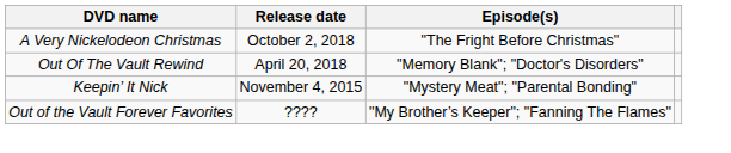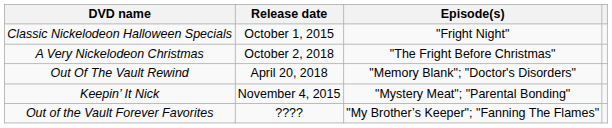 <table class="wikitable" style="text-align:center">
 <tr>
 <th>DVD name</th>
 <th>Release date</th>
 <th>Episode(s)</th>
 <th></th>
+</tr>
+<tr>
+<td><em>Classic Nickelodeon Halloween Specials</em></td>
+<td>October 1, 2015</td>
+<td>"Fright Night"</td>
+<td></td>
 </tr>
 <tr>
 <td><em>A Very Nickelodeon Christmas </em></td>
 <td>October 2, 2018</td>
 <td>"The Fright Before Christmas"</td>
 <td></td>
 </tr>
 <tr>
 <td><em>Out Of The Vault Rewind</em></td>
 <td>April 20, 2018</td>
 <td>"Memory Blank"; "Doctor's Disorders"</td>
 <td></td>
 </tr>
 <tr>
 <td><em>Keepin’ It Nick</em></td>
 <td>November 4, 2015</td>
 <td>"Mystery Meat"; "Parental Bonding"</td>
 <td></td>
 </tr>
 <tr>
 <td><em>Out of the Vault Forever Favorites</em></td>
 <td>????</td>
 <td>"My Brother’s Keeper"; "Fanning The Flames"</td>
 <td></td>
 </tr>
 </table>
